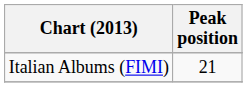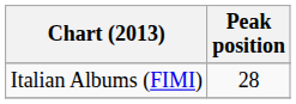 <table class="wikitable sortable plainrowheaders">
 <tr>
 <th scope="col">Chart (2013)</th>
 <th scope="col">Peak<br>position</th>
 </tr>
 <tr>
 </tr>
 <tr>
 </tr>
 <tr>
 </tr>
 <tr>
 </tr>
 <tr>
 </tr>
 <tr>
 </tr>
 <tr>
 </tr>
 <tr>
 </tr>
 <tr>
 </tr>
 <tr>
 </tr>
 <tr>
 <td>Italian Albums (<a href='#'>FIMI</a>)</td>
-<td style="text-align:center;">21</td>
+<td style="text-align:center;">28</td>
 </tr>
 <tr>
 </tr>
 <tr>
 </tr>
 <tr>
 </tr>
 <tr>
 </tr>
 <tr>
 </tr>
 <tr>
 </tr>
 <tr>
 </tr>
 <tr>
 </tr>
 <tr>
 </tr>
 </table>
